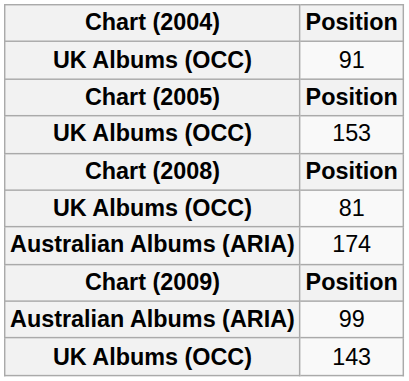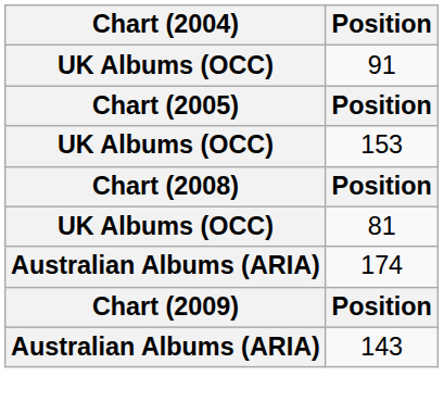 <table class="wikitable plainrowheaders" style="text-align:center">
 <tr>
 <th scope="col">Chart (2004)</th>
 <th scope="col">Position</th>
 </tr>
 <tr>
 <th scope="row">UK Albums (OCC)</th>
 <td>91</td>
 </tr>
 <tr>
 <th scope="col">Chart (2005)</th>
 <th scope="col">Position</th>
 </tr>
 <tr>
 <th scope="row">UK Albums (OCC)</th>
 <td>153</td>
 </tr>
 <tr>
 <th scope="col">Chart (2008)</th>
 <th scope="col">Position</th>
 </tr>
 <tr>
 <th scope="row">UK Albums (OCC)</th>
 <td>81</td>
 </tr>
 <tr>
 <th scope="row">Australian Albums (ARIA)</th>
 <td>174</td>
 </tr>
 <tr>
 <th scope="col">Chart (2009)</th>
 <th scope="col">Position</th>
 </tr>
 <tr>
 <th scope="row">Australian Albums (ARIA)</th>
-<td>99</td>
-</tr>
-<tr>
-<th scope="row">UK Albums (OCC)</th>
 <td>143</td>
 </tr>
 </table>
